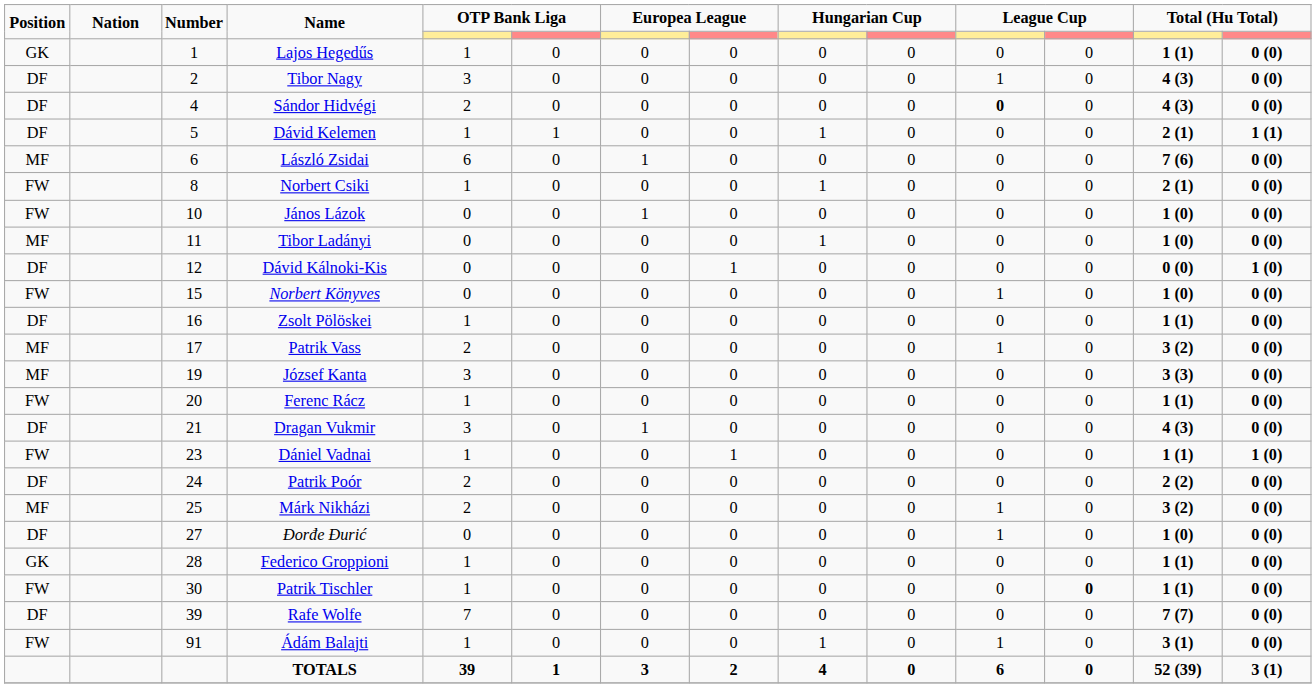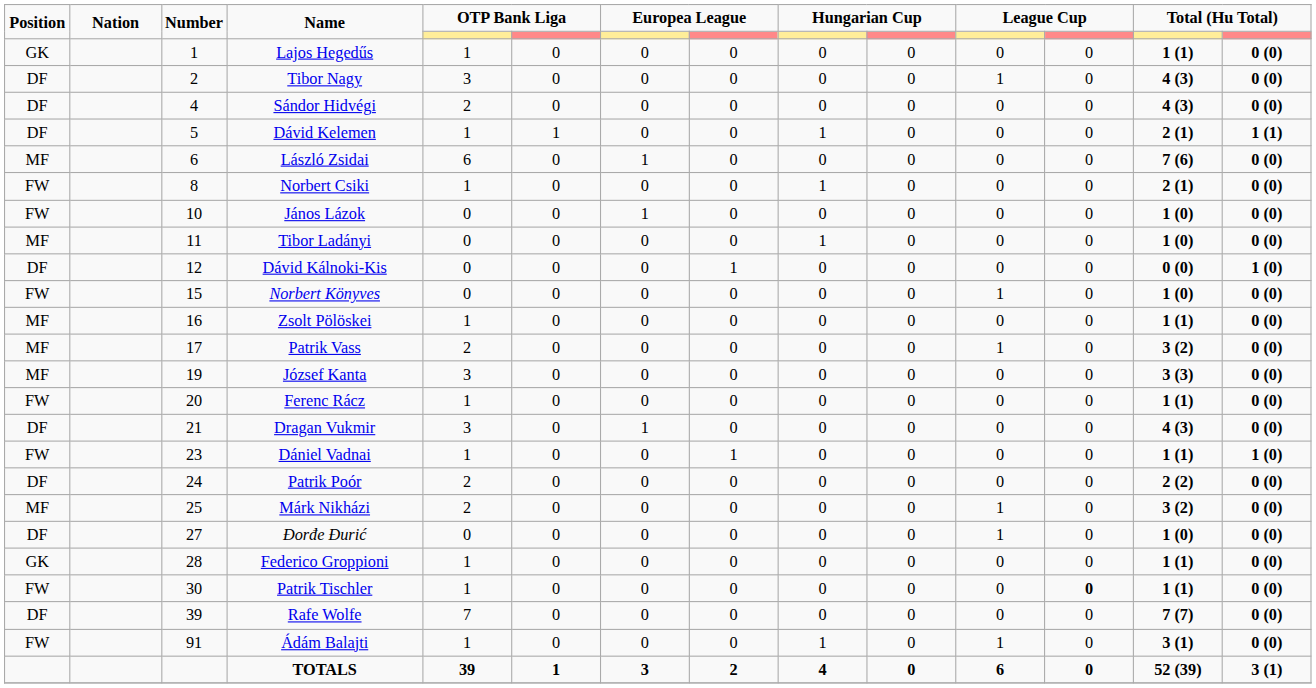 <table class="wikitable" style="font-size: 95%; text-align: center;">
 <tr>
 <td rowspan="2" width="5%" align="center"><strong>Position</strong></td>
 <td rowspan="2" width="7%" align="center"><strong>Nation</strong></td>
 <td rowspan="2" width="5%" align="center"><strong>Number</strong></td>
 <td rowspan="2" width="15%" align="center"><strong>Name</strong></td>
 <td colspan="2" align="center"><strong>OTP Bank Liga</strong></td>
 <td colspan="2" align="center"><strong>Europea League</strong></td>
 <td colspan="2" align="center"><strong>Hungarian Cup</strong></td>
 <td colspan="2" align="center"><strong>League Cup</strong></td>
 <td colspan="2" align="center"><strong>Total (Hu Total)</strong></td>
 </tr>
 <tr>
 <th width=60 style="background: #FFEE99"></th>
 <th width=60 style="background: #FF8888"></th>
 <th width=60 style="background: #FFEE99"></th>
 <th width=60 style="background: #FF8888"></th>
 <th width=60 style="background: #FFEE99"></th>
 <th width=60 style="background: #FF8888"></th>
 <th width=60 style="background: #FFEE99"></th>
 <th width=60 style="background: #FF8888"></th>
 <th width=60 style="background: #FFEE99"></th>
 <th width=60 style="background: #FF8888"></th>
 </tr>
 <tr>
 <td>GK</td>
 <td></td>
 <td>1</td>
 <td><a href='#'>Lajos Hegedűs</a></td>
 <td>1</td>
 <td>0</td>
 <td>0</td>
 <td>0</td>
 <td>0</td>
 <td>0</td>
 <td>0</td>
 <td>0</td>
 <td><strong>1 (1)</strong></td>
 <td><strong>0 (0)</strong></td>
 </tr>
 <tr>
 <td>DF</td>
 <td></td>
 <td>2</td>
 <td><a href='#'>Tibor Nagy</a></td>
 <td>3</td>
 <td>0</td>
 <td>0</td>
 <td>0</td>
 <td>0</td>
 <td>0</td>
 <td>1</td>
 <td>0</td>
 <td><strong>4 (3)</strong></td>
 <td><strong>0 (0)</strong></td>
 </tr>
 <tr>
 <td>DF</td>
 <td></td>
 <td>4</td>
 <td><a href='#'>Sándor Hidvégi</a></td>
 <td>2</td>
 <td>0</td>
 <td>0</td>
 <td>0</td>
 <td>0</td>
 <td>0</td>
-<td><strong>0</strong></td>
+<td>0</td>
 <td>0</td>
 <td><strong>4 (3)</strong></td>
 <td><strong>0 (0)</strong></td>
 </tr>
 <tr>
 <td>DF</td>
 <td></td>
 <td>5</td>
 <td><a href='#'>Dávid Kelemen</a></td>
 <td>1</td>
 <td>1</td>
 <td>0</td>
 <td>0</td>
 <td>1</td>
 <td>0</td>
 <td>0</td>
 <td>0</td>
 <td><strong>2 (1)</strong></td>
 <td><strong>1 (1)</strong></td>
 </tr>
 <tr>
 <td>MF</td>
 <td></td>
 <td>6</td>
 <td><a href='#'>László Zsidai</a></td>
 <td>6</td>
 <td>0</td>
 <td>1</td>
 <td>0</td>
 <td>0</td>
 <td>0</td>
 <td>0</td>
 <td>0</td>
 <td><strong>7 (6)</strong></td>
 <td><strong>0 (0)</strong></td>
 </tr>
 <tr>
 <td>FW</td>
 <td></td>
 <td>8</td>
 <td><a href='#'>Norbert Csiki</a></td>
 <td>1</td>
 <td>0</td>
 <td>0</td>
 <td>0</td>
 <td>1</td>
 <td>0</td>
 <td>0</td>
 <td>0</td>
 <td><strong>2 (1)</strong></td>
 <td><strong>0 (0)</strong></td>
 </tr>
 <tr>
 <td>FW</td>
 <td></td>
 <td>10</td>
 <td><a href='#'>János Lázok</a></td>
 <td>0</td>
 <td>0</td>
 <td>1</td>
 <td>0</td>
 <td>0</td>
 <td>0</td>
 <td>0</td>
 <td>0</td>
 <td><strong>1 (0)</strong></td>
 <td><strong>0 (0)</strong></td>
 </tr>
 <tr>
 <td>MF</td>
 <td></td>
 <td>11</td>
 <td><a href='#'>Tibor Ladányi</a></td>
 <td>0</td>
 <td>0</td>
 <td>0</td>
 <td>0</td>
 <td>1</td>
 <td>0</td>
 <td>0</td>
 <td>0</td>
 <td><strong>1 (0)</strong></td>
 <td><strong>0 (0)</strong></td>
 </tr>
 <tr>
 <td>DF</td>
 <td></td>
 <td>12</td>
 <td><a href='#'>Dávid Kálnoki-Kis</a></td>
 <td>0</td>
 <td>0</td>
 <td>0</td>
 <td>1</td>
 <td>0</td>
 <td>0</td>
 <td>0</td>
 <td>0</td>
 <td><strong>0 (0)</strong></td>
 <td><strong>1 (0)</strong></td>
 </tr>
 <tr>
 <td>FW</td>
 <td></td>
 <td>15</td>
 <td><em><a href='#'>Norbert Könyves</a></em></td>
 <td>0</td>
 <td>0</td>
 <td>0</td>
 <td>0</td>
 <td>0</td>
 <td>0</td>
 <td>1</td>
 <td>0</td>
 <td><strong>1 (0)</strong></td>
 <td><strong>0 (0)</strong></td>
 </tr>
 <tr>
-<td>DF</td>
+<td>MF</td>
 <td></td>
 <td>16</td>
 <td><a href='#'>Zsolt Pölöskei</a></td>
 <td>1</td>
 <td>0</td>
 <td>0</td>
 <td>0</td>
 <td>0</td>
 <td>0</td>
 <td>0</td>
 <td>0</td>
 <td><strong>1 (1)</strong></td>
 <td><strong>0 (0)</strong></td>
 </tr>
 <tr>
 <td>MF</td>
 <td></td>
 <td>17</td>
 <td><a href='#'>Patrik Vass</a></td>
 <td>2</td>
 <td>0</td>
 <td>0</td>
 <td>0</td>
 <td>0</td>
 <td>0</td>
 <td>1</td>
 <td>0</td>
 <td><strong>3 (2)</strong></td>
 <td><strong>0 (0)</strong></td>
 </tr>
 <tr>
 <td>MF</td>
 <td></td>
 <td>19</td>
 <td><a href='#'>József Kanta</a></td>
 <td>3</td>
 <td>0</td>
 <td>0</td>
 <td>0</td>
 <td>0</td>
 <td>0</td>
 <td>0</td>
 <td>0</td>
 <td><strong>3 (3)</strong></td>
 <td><strong>0 (0)</strong></td>
 </tr>
 <tr>
 <td>FW</td>
 <td></td>
 <td>20</td>
 <td><a href='#'>Ferenc Rácz</a></td>
 <td>1</td>
 <td>0</td>
 <td>0</td>
 <td>0</td>
 <td>0</td>
 <td>0</td>
 <td>0</td>
 <td>0</td>
 <td><strong>1 (1)</strong></td>
 <td><strong>0 (0)</strong></td>
 </tr>
 <tr>
 <td>DF</td>
 <td></td>
 <td>21</td>
 <td><a href='#'>Dragan Vukmir</a></td>
 <td>3</td>
 <td>0</td>
 <td>1</td>
 <td>0</td>
 <td>0</td>
 <td>0</td>
 <td>0</td>
 <td>0</td>
 <td><strong>4 (3)</strong></td>
 <td><strong>0 (0)</strong></td>
 </tr>
 <tr>
 <td>FW</td>
 <td></td>
 <td>23</td>
 <td><a href='#'>Dániel Vadnai</a></td>
 <td>1</td>
 <td>0</td>
 <td>0</td>
 <td>1</td>
 <td>0</td>
 <td>0</td>
 <td>0</td>
 <td>0</td>
 <td><strong>1 (1)</strong></td>
 <td><strong>1 (0)</strong></td>
 </tr>
 <tr>
 <td>DF</td>
 <td></td>
 <td>24</td>
 <td><a href='#'>Patrik Poór</a></td>
 <td>2</td>
 <td>0</td>
 <td>0</td>
 <td>0</td>
 <td>0</td>
 <td>0</td>
 <td>0</td>
 <td>0</td>
 <td><strong>2 (2)</strong></td>
 <td><strong>0 (0)</strong></td>
 </tr>
 <tr>
 <td>MF</td>
 <td></td>
 <td>25</td>
 <td><a href='#'>Márk Nikházi</a></td>
 <td>2</td>
 <td>0</td>
 <td>0</td>
 <td>0</td>
 <td>0</td>
 <td>0</td>
 <td>1</td>
 <td>0</td>
 <td><strong>3 (2)</strong></td>
 <td><strong>0 (0)</strong></td>
 </tr>
 <tr>
 <td>DF</td>
 <td></td>
 <td>27</td>
 <td><em>Đorđe Đurić</em></td>
 <td>0</td>
 <td>0</td>
 <td>0</td>
 <td>0</td>
 <td>0</td>
 <td>0</td>
 <td>1</td>
 <td>0</td>
 <td><strong>1 (0)</strong></td>
 <td><strong>0 (0)</strong></td>
 </tr>
 <tr>
 <td>GK</td>
 <td></td>
 <td>28</td>
 <td><a href='#'>Federico Groppioni</a></td>
 <td>1</td>
 <td>0</td>
 <td>0</td>
 <td>0</td>
 <td>0</td>
 <td>0</td>
 <td>0</td>
 <td>0</td>
 <td><strong>1 (1)</strong></td>
 <td><strong>0 (0)</strong></td>
 </tr>
 <tr>
 <td>FW</td>
 <td></td>
 <td>30</td>
 <td><a href='#'>Patrik Tischler</a></td>
 <td>1</td>
 <td>0</td>
 <td>0</td>
 <td>0</td>
 <td>0</td>
 <td>0</td>
 <td>0</td>
 <td><strong>0</strong></td>
 <td><strong>1 (1)</strong></td>
 <td><strong>0 (0)</strong></td>
 </tr>
 <tr>
 <td>DF</td>
 <td></td>
 <td>39</td>
 <td><a href='#'>Rafe Wolfe</a></td>
 <td>7</td>
 <td>0</td>
 <td>0</td>
 <td>0</td>
 <td>0</td>
 <td>0</td>
 <td>0</td>
 <td>0</td>
 <td><strong>7 (7)</strong></td>
 <td><strong>0 (0)</strong></td>
 </tr>
 <tr>
 <td>FW</td>
 <td></td>
 <td>91</td>
 <td><a href='#'>Ádám Balajti</a></td>
 <td>1</td>
 <td>0</td>
 <td>0</td>
 <td>0</td>
 <td>1</td>
 <td>0</td>
 <td>1</td>
 <td>0</td>
 <td><strong>3 (1)</strong></td>
 <td><strong>0 (0)</strong></td>
 </tr>
 <tr>
 <td></td>
 <td></td>
 <td></td>
 <td><strong>TOTALS</strong></td>
 <td><strong>39</strong></td>
 <td><strong>1</strong></td>
 <td><strong>3</strong></td>
 <td><strong>2</strong></td>
 <td><strong>4</strong></td>
 <td><strong>0</strong></td>
 <td><strong>6</strong></td>
 <td><strong>0</strong></td>
 <td><strong>52 (39)</strong></td>
 <td><strong>3 (1)</strong></td>
 </tr>
 <tr>
 </tr>
 </table>
